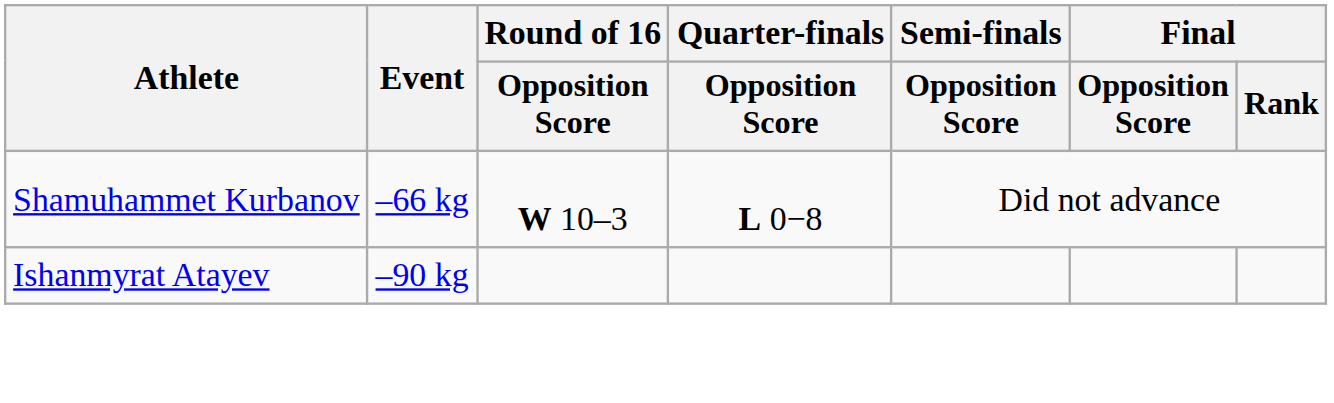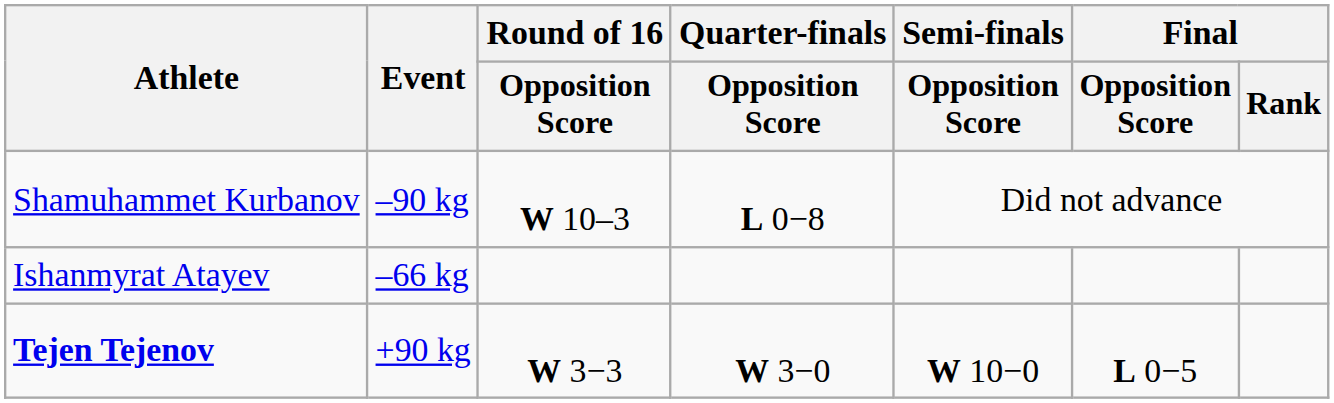 <table class=wikitable style=font-size:90%;text-align:center>
 <tr>
 <th rowspan=2>Athlete</th>
 <th rowspan=2>Event</th>
 <th>Round of 16</th>
 <th>Quarter-finals</th>
 <th>Semi-finals</th>
 <th colspan=2>Final</th>
 </tr>
 <tr style=font-size:95%>
 <th>Opposition<br>Score</th>
 <th>Opposition<br>Score</th>
 <th>Opposition<br>Score</th>
 <th>Opposition<br>Score</th>
 <th>Rank</th>
 </tr>
 <tr>
 <td align="left"><a href='#'>Shamuhammet Kurbanov</a></td>
-<td align="left"><a href='#'>–66 kg</a></td>
+<td align="left"><a href='#'>–90 kg</a></td>
 <td><br><strong>W</strong> 10–3</td>
 <td><br><strong>L</strong> 0−8</td>
 <td colspan=3>Did not advance</td>
 </tr>
 <tr>
 <td align="left"><a href='#'>Ishanmyrat Atayev</a></td>
-<td align="left"><a href='#'>–90 kg</a></td>
+<td align="left"><a href='#'>–66 kg</a></td>
 <td></td>
 <td><br></td>
 <td></td>
 <td></td>
 <td></td>
 </tr>
+<tr>
+<td align=left><strong><a href='#'>Tejen Tejenov</a></strong></td>
+<td align=left><a href='#'>+90 kg</a></td>
+<td><br><strong>W</strong> 3−3</td>
+<td><br><strong>W</strong> 3−0</td>
+<td><br><strong>W</strong> 10−0</td>
+<td><br><strong>L</strong> 0−5</td>
+<td></td>
+</tr>
 </table>
